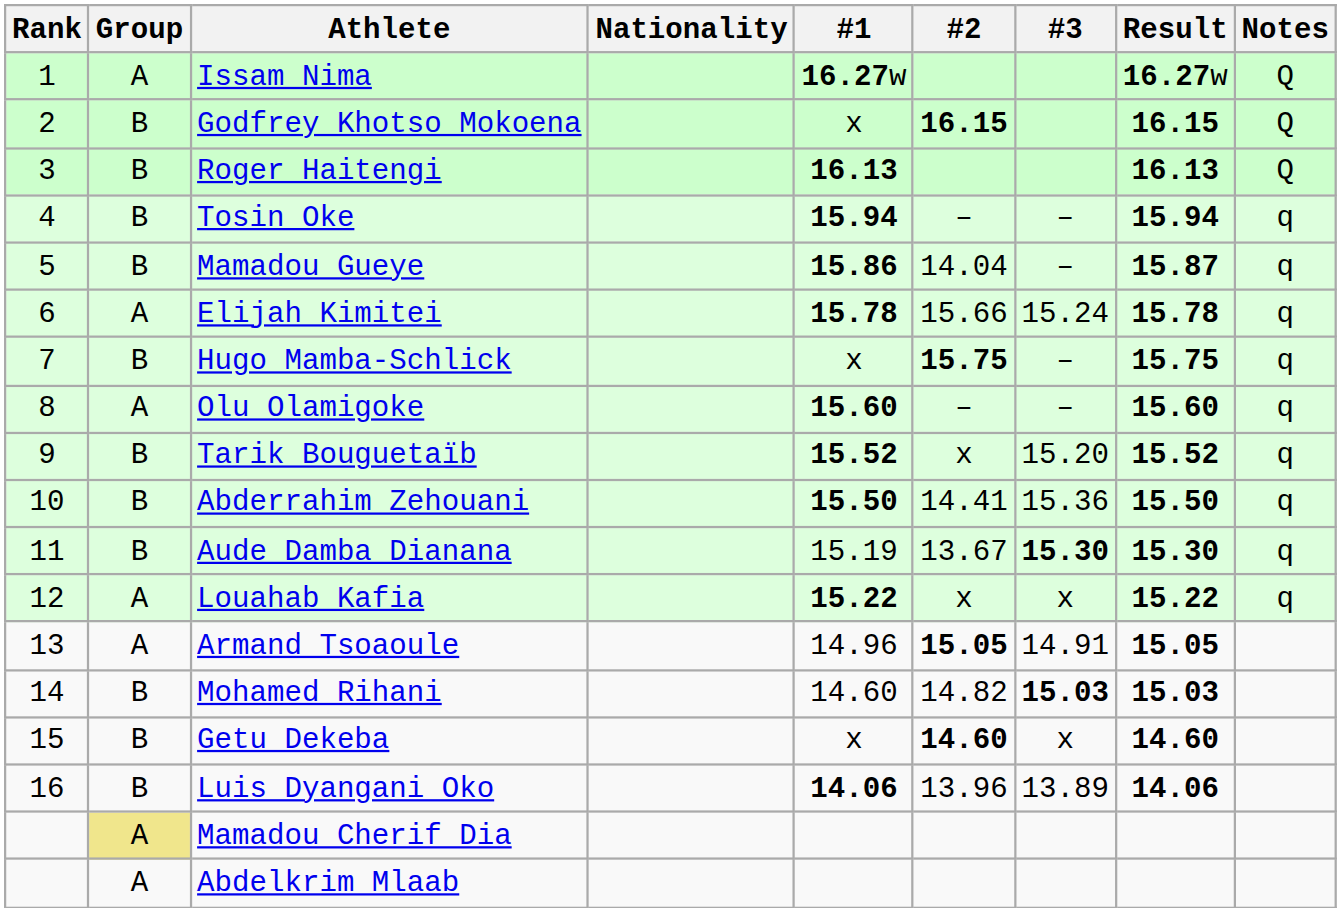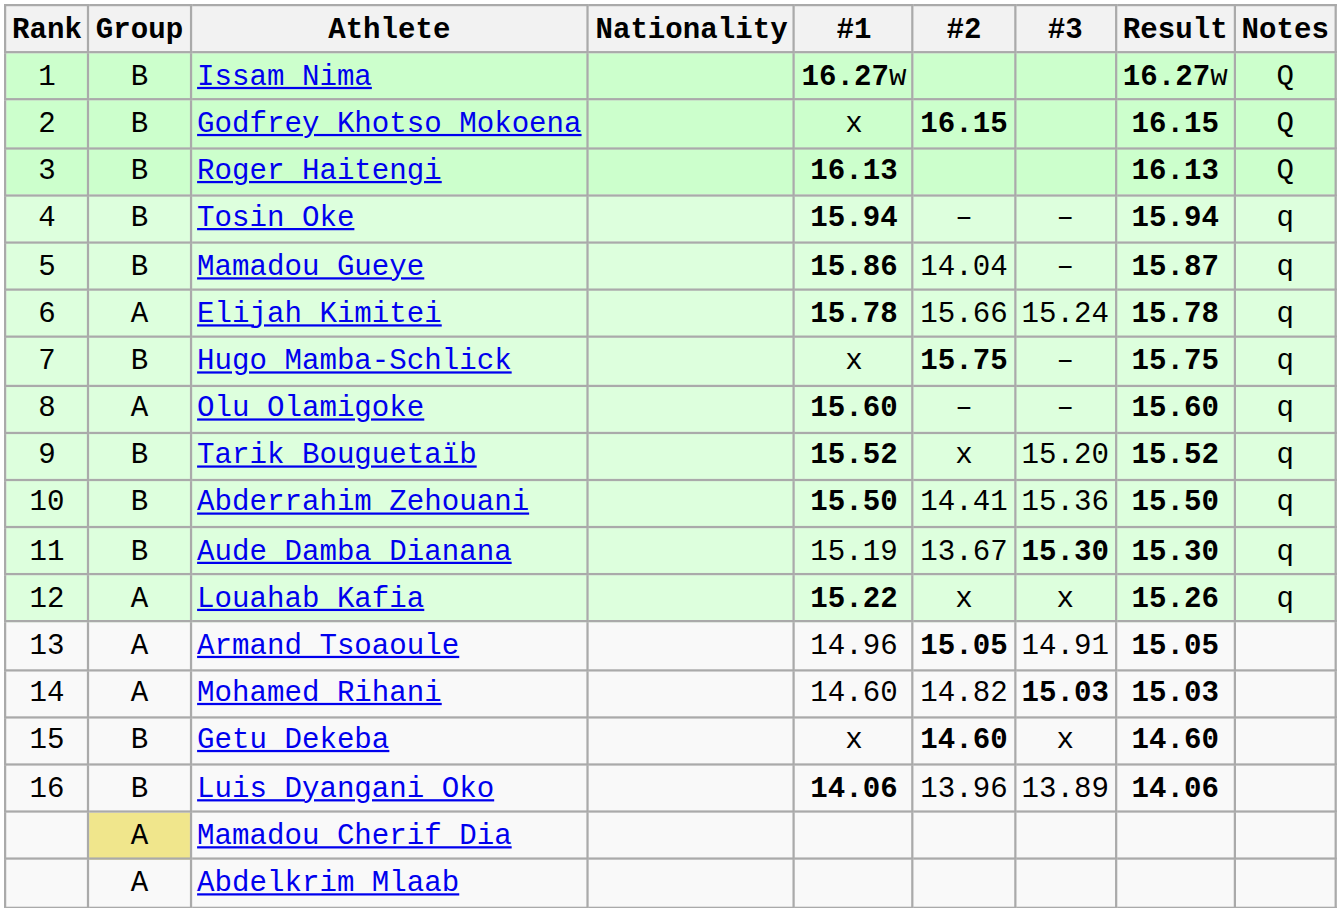 <table class="wikitable sortable" style="text-align:center">
 <tr>
 <th>Rank</th>
 <th>Group</th>
 <th>Athlete</th>
 <th>Nationality</th>
 <th>#1</th>
 <th>#2</th>
 <th>#3</th>
 <th>Result</th>
 <th>Notes</th>
 </tr>
 <tr bgcolor=ccffcc>
 <td>1</td>
-<td>A</td>
+<td>B</td>
 <td align=left><a href='#'>Issam Nima</a></td>
 <td align=left></td>
 <td><strong>16.27</strong>w</td>
 <td></td>
 <td></td>
 <td><strong>16.27</strong>w</td>
 <td>Q</td>
 </tr>
 <tr bgcolor=ccffcc>
 <td>2</td>
 <td>B</td>
 <td align=left><a href='#'>Godfrey Khotso Mokoena</a></td>
 <td align=left></td>
 <td>x</td>
 <td><strong>16.15</strong></td>
 <td></td>
 <td><strong>16.15</strong></td>
 <td>Q</td>
 </tr>
 <tr bgcolor=ccffcc>
 <td>3</td>
 <td>B</td>
 <td align=left><a href='#'>Roger Haitengi</a></td>
 <td align=left></td>
 <td><strong>16.13</strong></td>
 <td></td>
 <td></td>
 <td><strong>16.13</strong></td>
 <td>Q</td>
 </tr>
 <tr bgcolor=ddffdd>
 <td>4</td>
 <td>B</td>
 <td align=left><a href='#'>Tosin Oke</a></td>
 <td align=left></td>
 <td><strong>15.94</strong></td>
 <td>–</td>
 <td>–</td>
 <td><strong>15.94</strong></td>
 <td>q</td>
 </tr>
 <tr bgcolor=ddffdd>
 <td>5</td>
 <td>B</td>
 <td align=left><a href='#'>Mamadou Gueye</a></td>
 <td align=left></td>
 <td><strong>15.86</strong></td>
 <td>14.04</td>
 <td>–</td>
 <td><strong>15.87</strong></td>
 <td>q</td>
 </tr>
 <tr bgcolor=ddffdd>
 <td>6</td>
 <td>A</td>
 <td align=left><a href='#'>Elijah Kimitei</a></td>
 <td align=left></td>
 <td><strong>15.78</strong></td>
 <td>15.66</td>
 <td>15.24</td>
 <td><strong>15.78</strong></td>
 <td>q</td>
 </tr>
 <tr bgcolor=ddffdd>
 <td>7</td>
 <td>B</td>
 <td align=left><a href='#'>Hugo Mamba-Schlick</a></td>
 <td align=left></td>
 <td>x</td>
 <td><strong>15.75</strong></td>
 <td>–</td>
 <td><strong>15.75</strong></td>
 <td>q</td>
 </tr>
 <tr bgcolor=ddffdd>
 <td>8</td>
 <td>A</td>
 <td align=left><a href='#'>Olu Olamigoke</a></td>
 <td align=left></td>
 <td><strong>15.60</strong></td>
 <td>–</td>
 <td>–</td>
 <td><strong>15.60</strong></td>
 <td>q</td>
 </tr>
 <tr bgcolor=ddffdd>
 <td>9</td>
 <td>B</td>
 <td align=left><a href='#'>Tarik Bouguetaïb</a></td>
 <td align=left></td>
 <td><strong>15.52</strong></td>
 <td>x</td>
 <td>15.20</td>
 <td><strong>15.52</strong></td>
 <td>q</td>
 </tr>
 <tr bgcolor=ddffdd>
 <td>10</td>
 <td>B</td>
 <td align=left><a href='#'>Abderrahim Zehouani</a></td>
 <td align=left></td>
 <td><strong>15.50</strong></td>
 <td>14.41</td>
 <td>15.36</td>
 <td><strong>15.50</strong></td>
 <td>q</td>
 </tr>
 <tr bgcolor=ddffdd>
 <td>11</td>
 <td>B</td>
 <td align=left><a href='#'>Aude Damba Dianana</a></td>
 <td align=left></td>
 <td>15.19</td>
 <td>13.67</td>
 <td><strong>15.30</strong></td>
 <td><strong>15.30</strong></td>
 <td>q</td>
 </tr>
 <tr bgcolor=ddffdd>
 <td>12</td>
 <td>A</td>
 <td align=left><a href='#'>Louahab Kafia</a></td>
 <td align=left></td>
 <td><strong>15.22</strong></td>
 <td>x</td>
 <td>x</td>
-<td><strong>15.22</strong></td>
+<td><strong>15.26</strong></td>
 <td>q</td>
 </tr>
 <tr>
 <td>13</td>
 <td>A</td>
 <td align=left><a href='#'>Armand Tsoaoule</a></td>
 <td align=left></td>
 <td>14.96</td>
 <td><strong>15.05</strong></td>
 <td>14.91</td>
 <td><strong>15.05</strong></td>
 <td></td>
 </tr>
 <tr>
 <td>14</td>
-<td>B</td>
+<td>A</td>
 <td align=left><a href='#'>Mohamed Rihani</a></td>
 <td align=left></td>
 <td>14.60</td>
 <td>14.82</td>
 <td><strong>15.03</strong></td>
 <td><strong>15.03</strong></td>
 <td></td>
 </tr>
 <tr>
 <td>15</td>
 <td>B</td>
 <td align=left><a href='#'>Getu Dekeba</a></td>
 <td align=left></td>
 <td>x</td>
 <td><strong>14.60</strong></td>
 <td>x</td>
 <td><strong>14.60</strong></td>
 <td></td>
 </tr>
 <tr>
 <td>16</td>
 <td>B</td>
 <td align=left><a href='#'>Luis Dyangani Oko</a></td>
 <td align=left></td>
 <td><strong>14.06</strong></td>
 <td>13.96</td>
 <td>13.89</td>
 <td><strong>14.06</strong></td>
 <td></td>
 </tr>
 <tr>
 <td></td>
 <td style="background: khaki;">A</td>
 <td align=left><a href='#'>Mamadou Cherif Dia</a></td>
 <td align=left></td>
 <td></td>
 <td></td>
 <td></td>
 <td><strong></strong></td>
 <td></td>
 </tr>
 <tr>
 <td></td>
 <td>A</td>
 <td align=left><a href='#'>Abdelkrim Mlaab</a></td>
 <td align=left></td>
 <td></td>
 <td></td>
 <td></td>
 <td><strong></strong></td>
 <td></td>
 </tr>
 </table>
